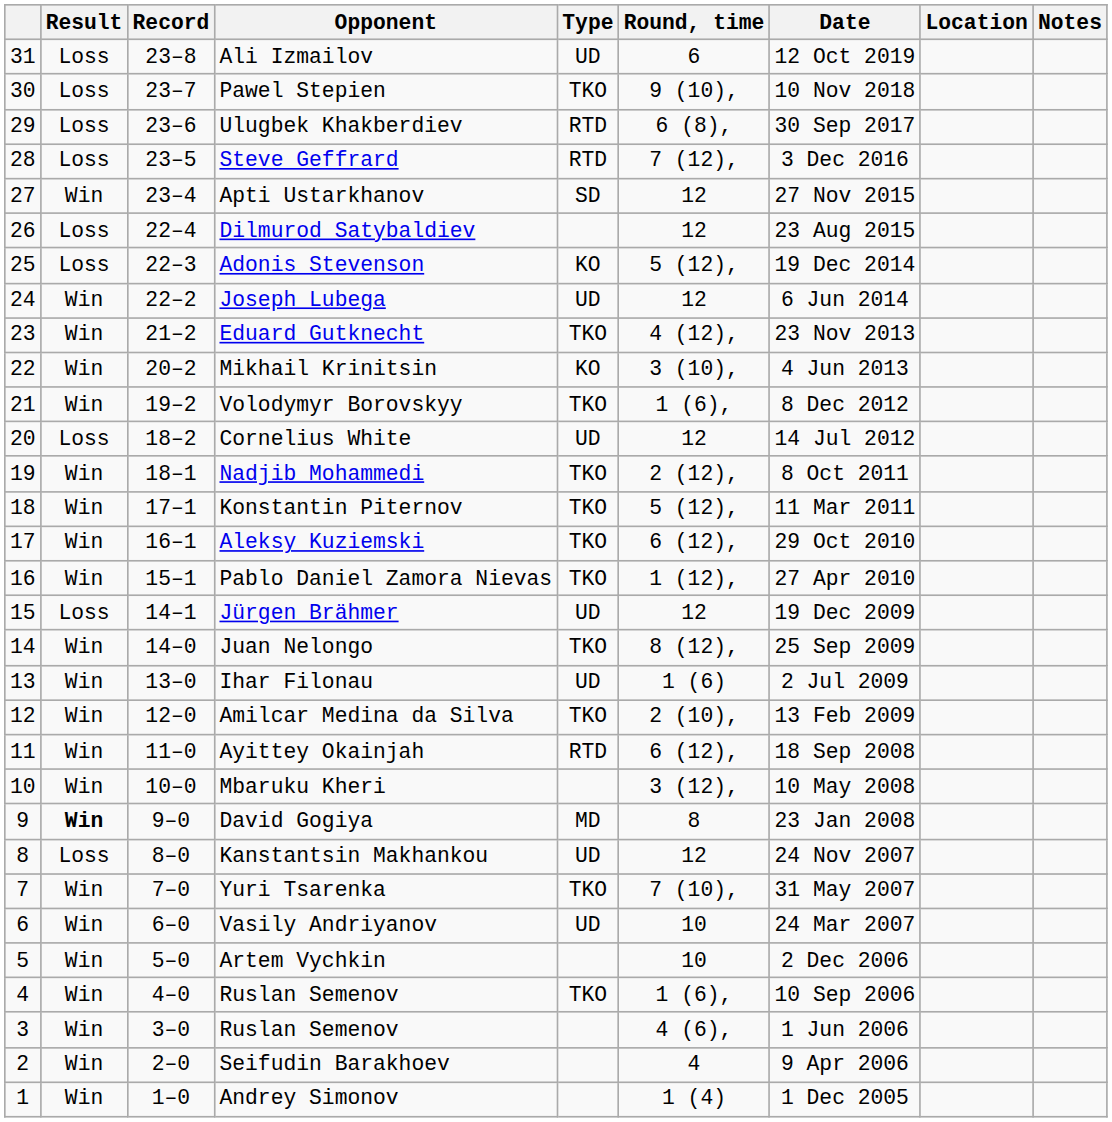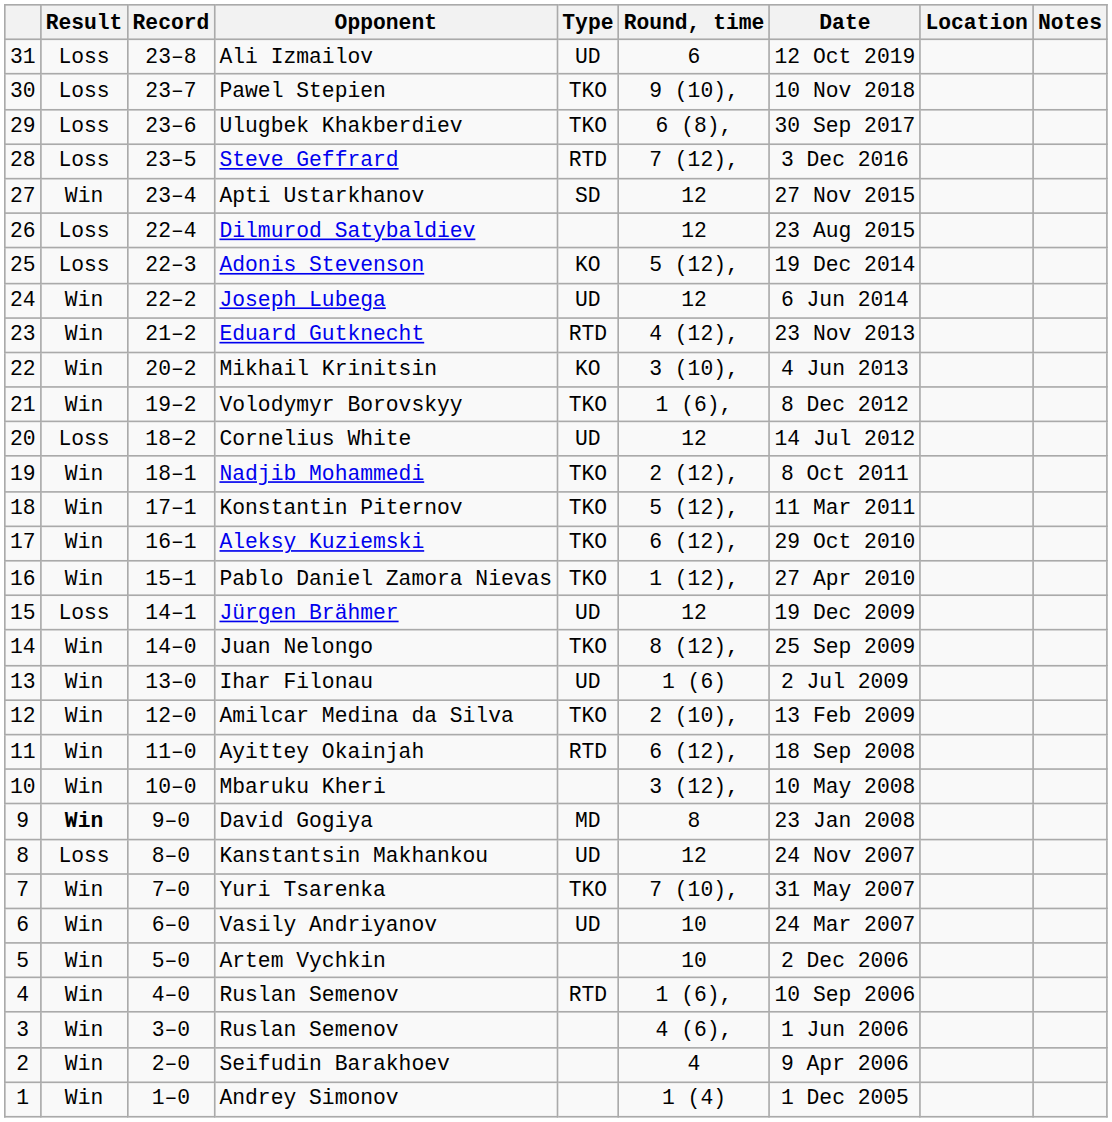 <table class="wikitable" style="text-align:center">
 <tr>
 <th></th>
 <th>Result</th>
 <th>Record</th>
 <th>Opponent</th>
 <th>Type</th>
 <th>Round, time</th>
 <th>Date</th>
 <th>Location</th>
 <th>Notes</th>
 </tr>
 <tr>
 <td>31</td>
 <td>Loss</td>
 <td>23–8</td>
 <td style="text-align:left;">Ali Izmailov</td>
 <td>UD</td>
 <td>6</td>
 <td>12 Oct 2019</td>
 <td style="text-align:left;"></td>
 <td></td>
 </tr>
 <tr>
 <td>30</td>
 <td>Loss</td>
 <td>23–7</td>
 <td style="text-align:left;">Pawel Stepien</td>
 <td>TKO</td>
 <td>9 (10), </td>
 <td>10 Nov 2018</td>
 <td style="text-align:left;"></td>
 <td style="text-align:left;"></td>
 </tr>
 <tr>
 <td>29</td>
 <td>Loss</td>
 <td>23–6</td>
 <td style="text-align:left;">Ulugbek Khakberdiev</td>
-<td>RTD</td>
+<td>TKO</td>
 <td>6 (8), </td>
 <td>30 Sep 2017</td>
 <td style="text-align:left;"></td>
 <td></td>
 </tr>
 <tr>
 <td>28</td>
 <td>Loss</td>
 <td>23–5</td>
 <td style="text-align:left;"><a href='#'>Steve Geffrard</a></td>
 <td>RTD</td>
 <td>7 (12), </td>
 <td>3 Dec 2016</td>
 <td style="text-align:left;"></td>
 <td style="text-align:left;"></td>
 </tr>
 <tr>
 <td>27</td>
 <td>Win</td>
 <td>23–4</td>
 <td style="text-align:left;">Apti Ustarkhanov</td>
 <td>SD</td>
 <td>12</td>
 <td>27 Nov 2015</td>
 <td style="text-align:left;"></td>
 <td style="text-align:left;"></td>
 </tr>
 <tr>
 <td>26</td>
 <td>Loss</td>
 <td>22–4</td>
 <td style="text-align:left;"><a href='#'>Dilmurod Satybaldiev</a></td>
 <td></td>
 <td>12</td>
 <td>23 Aug 2015</td>
 <td style="text-align:left;"></td>
 <td style="text-align:left;"></td>
 </tr>
 <tr>
 <td>25</td>
 <td>Loss</td>
 <td>22–3</td>
 <td style="text-align:left;"><a href='#'>Adonis Stevenson</a></td>
 <td>KO</td>
 <td>5 (12), </td>
 <td>19 Dec 2014</td>
 <td style="text-align:left;"></td>
 <td style="text-align:left;"></td>
 </tr>
 <tr>
 <td>24</td>
 <td>Win</td>
 <td>22–2</td>
 <td style="text-align:left;"><a href='#'>Joseph Lubega</a></td>
 <td>UD</td>
 <td>12</td>
 <td>6 Jun 2014</td>
 <td style="text-align:left;"></td>
 <td></td>
 </tr>
 <tr>
 <td>23</td>
 <td>Win</td>
 <td>21–2</td>
 <td style="text-align:left;"><a href='#'>Eduard Gutknecht</a></td>
-<td>TKO</td>
+<td>RTD</td>
 <td>4 (12), </td>
 <td>23 Nov 2013</td>
 <td style="text-align:left;"></td>
 <td></td>
 </tr>
 <tr>
 <td>22</td>
 <td>Win</td>
 <td>20–2</td>
 <td style="text-align:left;">Mikhail Krinitsin</td>
 <td>KO</td>
 <td>3 (10), </td>
 <td>4 Jun 2013</td>
 <td style="text-align:left;"></td>
 <td></td>
 </tr>
 <tr>
 <td>21</td>
 <td>Win</td>
 <td>19–2</td>
 <td style="text-align:left;">Volodymyr Borovskyy</td>
 <td>TKO</td>
 <td>1 (6), </td>
 <td>8 Dec 2012</td>
 <td style="text-align:left;"></td>
 <td></td>
 </tr>
 <tr>
 <td>20</td>
 <td>Loss</td>
 <td>18–2</td>
 <td style="text-align:left;">Cornelius White</td>
 <td>UD</td>
 <td>12</td>
 <td>14 Jul 2012</td>
 <td style="text-align:left;"></td>
 <td style="text-align:left;"></td>
 </tr>
 <tr>
 <td>19</td>
 <td>Win</td>
 <td>18–1</td>
 <td style="text-align:left;"><a href='#'>Nadjib Mohammedi</a></td>
 <td>TKO</td>
 <td>2 (12), </td>
 <td>8 Oct 2011</td>
 <td style="text-align:left;"></td>
 <td style="text-align:left;"></td>
 </tr>
 <tr>
 <td>18</td>
 <td>Win</td>
 <td>17–1</td>
 <td style="text-align:left;">Konstantin Piternov</td>
 <td>TKO</td>
 <td>5 (12), </td>
 <td>11 Mar 2011</td>
 <td style="text-align:left;"></td>
 <td style="text-align:left;"></td>
 </tr>
 <tr>
 <td>17</td>
 <td>Win</td>
 <td>16–1</td>
 <td style="text-align:left;"><a href='#'>Aleksy Kuziemski</a></td>
 <td>TKO</td>
 <td>6 (12), </td>
 <td>29 Oct 2010</td>
 <td style="text-align:left;"></td>
 <td style="text-align:left;"></td>
 </tr>
 <tr>
 <td>16</td>
 <td>Win</td>
 <td>15–1</td>
 <td style="text-align:left;">Pablo Daniel Zamora Nievas</td>
 <td>TKO</td>
 <td>1 (12), </td>
 <td>27 Apr 2010</td>
 <td style="text-align:left;"></td>
 <td style="text-align:left;"></td>
 </tr>
 <tr>
 <td>15</td>
 <td>Loss</td>
 <td>14–1</td>
 <td style="text-align:left;"><a href='#'>Jürgen Brähmer</a></td>
 <td>UD</td>
 <td>12</td>
 <td>19 Dec 2009</td>
 <td style="text-align:left;"></td>
 <td style="text-align:left;"></td>
 </tr>
 <tr>
 <td>14</td>
 <td>Win</td>
 <td>14–0</td>
 <td style="text-align:left;">Juan Nelongo</td>
 <td>TKO</td>
 <td>8 (12), </td>
 <td>25 Sep 2009</td>
 <td style="text-align:left;"></td>
 <td style="text-align:left;"></td>
 </tr>
 <tr>
 <td>13</td>
 <td>Win</td>
 <td>13–0</td>
 <td style="text-align:left;">Ihar Filonau</td>
 <td>UD</td>
 <td>1 (6)</td>
 <td>2 Jul 2009</td>
 <td style="text-align:left;"></td>
 <td></td>
 </tr>
 <tr>
 <td>12</td>
 <td>Win</td>
 <td>12–0</td>
 <td style="text-align:left;">Amilcar Medina da Silva</td>
 <td>TKO</td>
 <td>2 (10), </td>
 <td>13 Feb 2009</td>
 <td style="text-align:left;"></td>
 <td></td>
 </tr>
 <tr>
 <td>11</td>
 <td>Win</td>
 <td>11–0</td>
 <td style="text-align:left;">Ayittey Okainjah</td>
 <td>RTD</td>
 <td>6 (12), </td>
 <td>18 Sep 2008</td>
 <td style="text-align:left;"></td>
 <td></td>
 </tr>
 <tr>
 <td>10</td>
 <td>Win</td>
 <td>10–0</td>
 <td style="text-align:left;">Mbaruku Kheri</td>
 <td></td>
 <td>3 (12), </td>
 <td>10 May 2008</td>
 <td style="text-align:left;"></td>
 <td></td>
 </tr>
 <tr>
 <td>9</td>
 <td><strong>Win</strong></td>
 <td>9–0</td>
 <td style="text-align:left;">David Gogiya</td>
 <td>MD</td>
 <td>8</td>
 <td>23 Jan 2008</td>
 <td style="text-align:left;"></td>
 <td></td>
 </tr>
 <tr>
 <td>8</td>
 <td>Loss</td>
 <td>8–0</td>
 <td style="text-align:left;">Kanstantsin Makhankou</td>
 <td>UD</td>
 <td>12</td>
 <td>24 Nov 2007</td>
 <td style="text-align:left;"></td>
 <td style="text-align:left;"></td>
 </tr>
 <tr>
 <td>7</td>
 <td>Win</td>
 <td>7–0</td>
 <td style="text-align:left;">Yuri Tsarenka</td>
 <td>TKO</td>
 <td>7 (10), </td>
 <td>31 May 2007</td>
 <td style="text-align:left;"></td>
 <td style="text-align:left;"></td>
 </tr>
 <tr>
 <td>6</td>
 <td>Win</td>
 <td>6–0</td>
 <td style="text-align:left;">Vasily Andriyanov</td>
 <td>UD</td>
 <td>10</td>
 <td>24 Mar 2007</td>
 <td style="text-align:left;"></td>
 <td style="text-align:left;"></td>
 </tr>
 <tr>
 <td>5</td>
 <td>Win</td>
 <td>5–0</td>
 <td style="text-align:left;">Artem Vychkin</td>
 <td></td>
 <td>10</td>
 <td>2 Dec 2006</td>
 <td style="text-align:left;"></td>
 <td style="text-align:left;"></td>
 </tr>
 <tr>
 <td>4</td>
 <td>Win</td>
 <td>4–0</td>
 <td style="text-align:left;">Ruslan Semenov</td>
-<td>TKO</td>
+<td>RTD</td>
 <td>1 (6), </td>
 <td>10 Sep 2006</td>
 <td style="text-align:left;"></td>
 <td></td>
 </tr>
 <tr>
 <td>3</td>
 <td>Win</td>
 <td>3–0</td>
 <td style="text-align:left;">Ruslan Semenov</td>
 <td></td>
 <td>4 (6), </td>
 <td>1 Jun 2006</td>
 <td style="text-align:left;"></td>
 <td></td>
 </tr>
 <tr>
 <td>2</td>
 <td>Win</td>
 <td>2–0</td>
 <td style="text-align:left;">Seifudin Barakhoev</td>
 <td></td>
 <td>4</td>
 <td>9 Apr 2006</td>
 <td style="text-align:left;"></td>
 <td></td>
 </tr>
 <tr>
 <td>1</td>
 <td>Win</td>
 <td>1–0</td>
 <td style="text-align:left;">Andrey Simonov</td>
 <td></td>
 <td>1 (4)</td>
 <td>1 Dec 2005</td>
 <td style="text-align:left;"></td>
 <td></td>
 </tr>
 </table>
